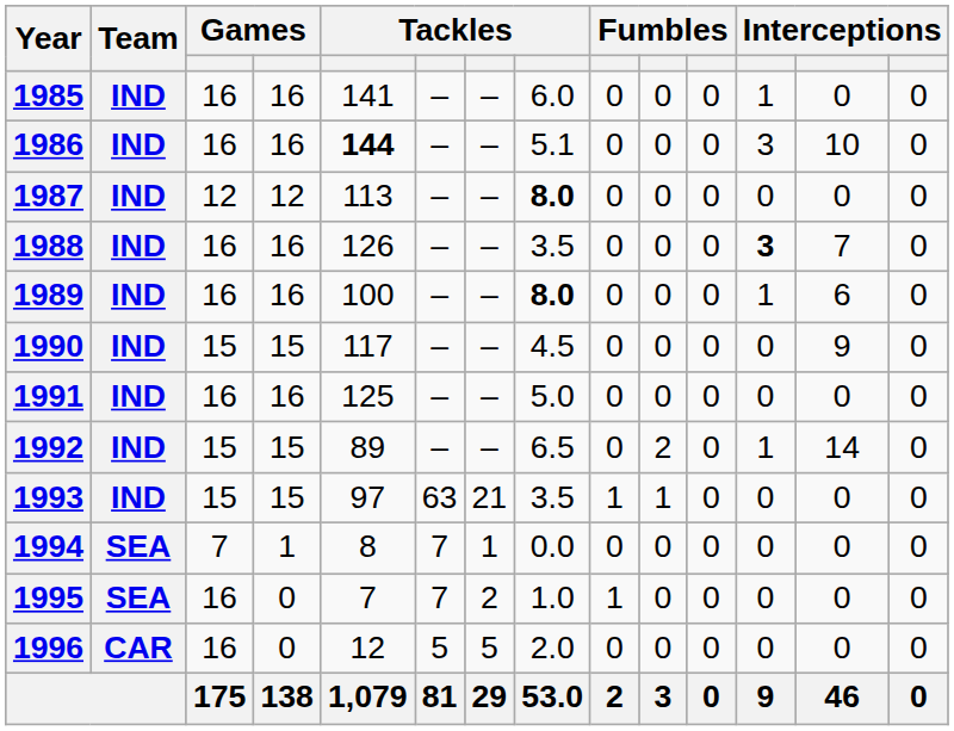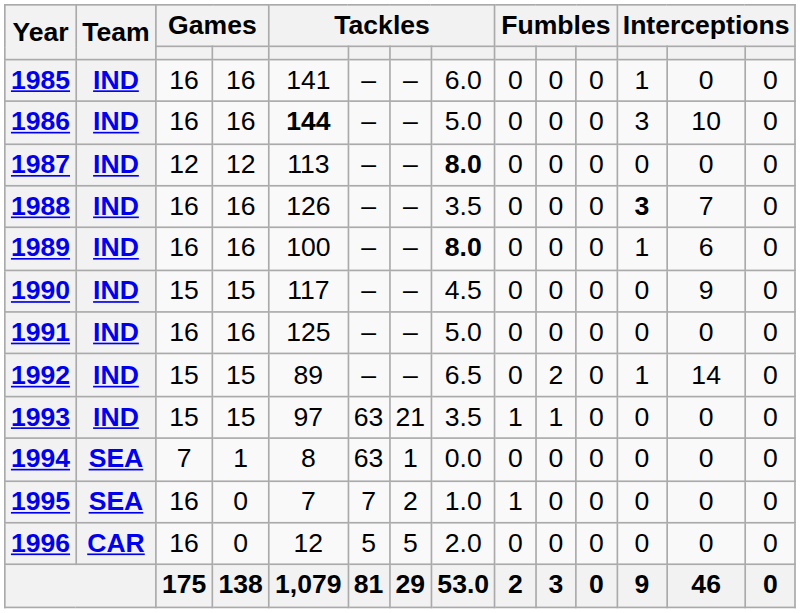 <table class=wikitable style="text-align:center;">
 <tr>
 <th rowspan="2">Year</th>
 <th rowspan="2">Team</th>
 <th colspan="2">Games</th>
 <th colspan="4">Tackles</th>
 <th colspan="3">Fumbles</th>
 <th colspan="3">Interceptions</th>
 </tr>
 <tr>
 <th></th>
 <th></th>
 <th></th>
 <th></th>
 <th></th>
 <th></th>
 <th></th>
 <th></th>
 <th></th>
 <th></th>
 <th></th>
 <th></th>
 </tr>
 <tr>
 <th><a href='#'>1985</a></th>
 <th><a href='#'>IND</a></th>
 <td>16</td>
 <td>16</td>
 <td>141</td>
 <td>–</td>
 <td>–</td>
 <td>6.0</td>
 <td>0</td>
 <td>0</td>
 <td>0</td>
 <td>1</td>
 <td>0</td>
 <td>0</td>
 </tr>
 <tr>
 <th><a href='#'>1986</a></th>
 <th><a href='#'>IND</a></th>
 <td>16</td>
 <td>16</td>
 <td><strong>144</strong></td>
 <td>–</td>
 <td>–</td>
-<td>5.1</td>
+<td>5.0</td>
 <td>0</td>
 <td>0</td>
 <td>0</td>
 <td>3</td>
 <td>10</td>
 <td>0</td>
 </tr>
 <tr>
 <th><a href='#'>1987</a></th>
 <th><a href='#'>IND</a></th>
 <td>12</td>
 <td>12</td>
 <td>113</td>
 <td>–</td>
 <td>–</td>
 <td><strong>8.0</strong></td>
 <td>0</td>
 <td>0</td>
 <td>0</td>
 <td>0</td>
 <td>0</td>
 <td>0</td>
 </tr>
 <tr>
 <th><a href='#'>1988</a></th>
 <th><a href='#'>IND</a></th>
 <td>16</td>
 <td>16</td>
 <td>126</td>
 <td>–</td>
 <td>–</td>
 <td>3.5</td>
 <td>0</td>
 <td>0</td>
 <td>0</td>
 <td><strong>3</strong></td>
 <td>7</td>
 <td>0</td>
 </tr>
 <tr>
 <th><a href='#'>1989</a></th>
 <th><a href='#'>IND</a></th>
 <td>16</td>
 <td>16</td>
 <td>100</td>
 <td>–</td>
 <td>–</td>
 <td><strong>8.0</strong></td>
 <td>0</td>
 <td>0</td>
 <td>0</td>
 <td>1</td>
 <td>6</td>
 <td>0</td>
 </tr>
 <tr>
 <th><a href='#'>1990</a></th>
 <th><a href='#'>IND</a></th>
 <td>15</td>
 <td>15</td>
 <td>117</td>
 <td>–</td>
 <td>–</td>
 <td>4.5</td>
 <td>0</td>
 <td>0</td>
 <td>0</td>
 <td>0</td>
 <td>9</td>
 <td>0</td>
 </tr>
 <tr>
 <th><a href='#'>1991</a></th>
 <th><a href='#'>IND</a></th>
 <td>16</td>
 <td>16</td>
 <td>125</td>
 <td>–</td>
 <td>–</td>
 <td>5.0</td>
 <td>0</td>
 <td>0</td>
 <td>0</td>
 <td>0</td>
 <td>0</td>
 <td>0</td>
 </tr>
 <tr>
 <th><a href='#'>1992</a></th>
 <th><a href='#'>IND</a></th>
 <td>15</td>
 <td>15</td>
 <td>89</td>
 <td>–</td>
 <td>–</td>
 <td>6.5</td>
 <td>0</td>
 <td>2</td>
 <td>0</td>
 <td>1</td>
 <td>14</td>
 <td>0</td>
 </tr>
 <tr>
 <th><a href='#'>1993</a></th>
 <th><a href='#'>IND</a></th>
 <td>15</td>
 <td>15</td>
 <td>97</td>
 <td>63</td>
 <td>21</td>
 <td>3.5</td>
 <td>1</td>
 <td>1</td>
 <td>0</td>
 <td>0</td>
 <td>0</td>
 <td>0</td>
 </tr>
 <tr>
 <th><a href='#'>1994</a></th>
 <th><a href='#'>SEA</a></th>
 <td>7</td>
 <td>1</td>
 <td>8</td>
-<td>7</td>
+<td>63</td>
 <td>1</td>
 <td>0.0</td>
 <td>0</td>
 <td>0</td>
 <td>0</td>
 <td>0</td>
 <td>0</td>
 <td>0</td>
 </tr>
 <tr>
 <th><a href='#'>1995</a></th>
 <th><a href='#'>SEA</a></th>
 <td>16</td>
 <td>0</td>
 <td>7</td>
 <td>7</td>
 <td>2</td>
 <td>1.0</td>
 <td>1</td>
 <td>0</td>
 <td>0</td>
 <td>0</td>
 <td>0</td>
 <td>0</td>
 </tr>
 <tr>
 <th><a href='#'>1996</a></th>
 <th><a href='#'>CAR</a></th>
 <td>16</td>
 <td>0</td>
 <td>12</td>
 <td>5</td>
 <td>5</td>
 <td>2.0</td>
 <td>0</td>
 <td>0</td>
 <td>0</td>
 <td>0</td>
 <td>0</td>
 <td>0</td>
 </tr>
 <tr>
 <th colspan="2"></th>
 <th>175</th>
 <th>138</th>
 <th>1,079</th>
 <th>81</th>
 <th>29</th>
 <th>53.0</th>
 <th>2</th>
 <th>3</th>
 <th>0</th>
 <th>9</th>
 <th>46</th>
 <th>0</th>
 </tr>
 </table>
